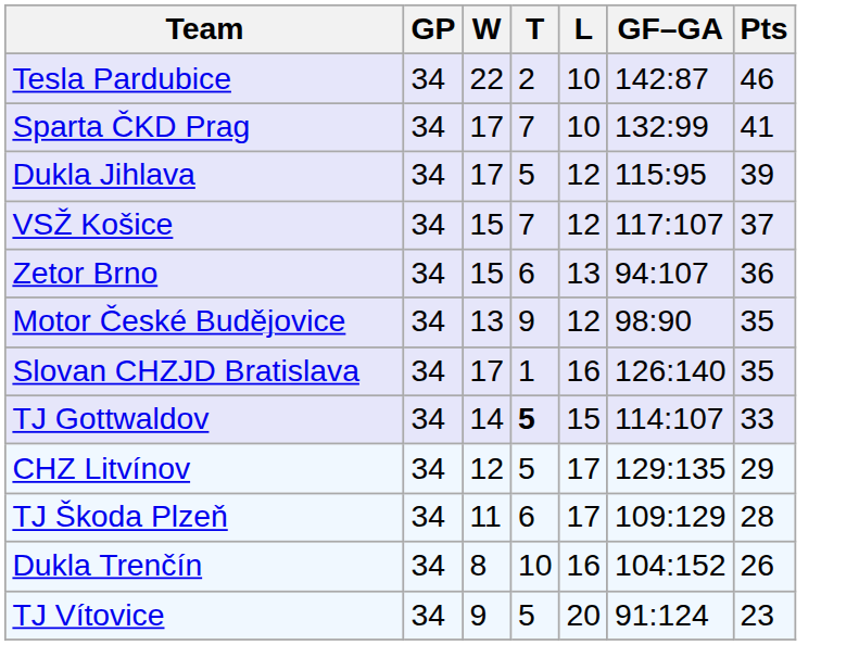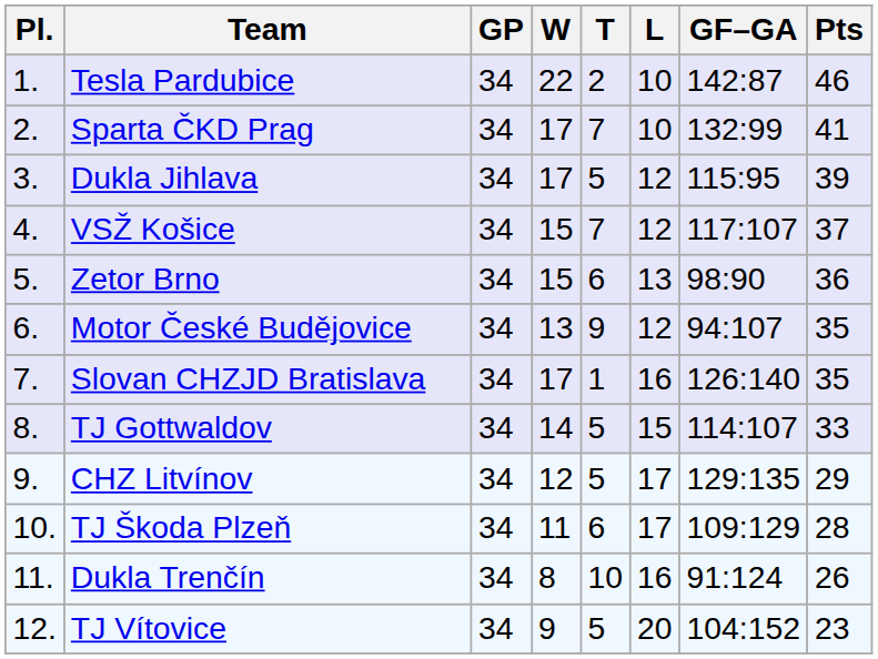 <table class="wikitable">
 <tr>
+<th>Pl.</th>
 <th width="200">Team</th>
 <th>GP</th>
 <th>W</th>
 <th>T</th>
 <th>L</th>
 <th>GF–GA</th>
 <th>Pts</th>
 </tr>
 <tr bgcolor="#e6e6fa">
+<td>1.</td>
 <td><a href='#'>Tesla Pardubice</a></td>
 <td>34</td>
 <td>22</td>
 <td>2</td>
 <td>10</td>
 <td>142:87</td>
 <td>46</td>
 </tr>
 <tr bgcolor="#e6e6fa">
+<td>2.</td>
 <td><a href='#'>Sparta ČKD Prag</a></td>
 <td>34</td>
 <td>17</td>
 <td>7</td>
 <td>10</td>
 <td>132:99</td>
 <td>41</td>
 </tr>
 <tr bgcolor="#e6e6fa">
+<td>3.</td>
 <td><a href='#'>Dukla Jihlava</a></td>
 <td>34</td>
 <td>17</td>
 <td>5</td>
 <td>12</td>
 <td>115:95</td>
 <td>39</td>
 </tr>
 <tr bgcolor="#e6e6fa">
+<td>4.</td>
 <td><a href='#'>VSŽ Košice</a></td>
 <td>34</td>
 <td>15</td>
 <td>7</td>
 <td>12</td>
 <td>117:107</td>
 <td>37</td>
 </tr>
 <tr bgcolor="#e6e6fa">
+<td>5.</td>
 <td><a href='#'>Zetor Brno</a></td>
 <td>34</td>
 <td>15</td>
 <td>6</td>
 <td>13</td>
-<td>94:107</td>
+<td>98:90</td>
 <td>36</td>
 </tr>
 <tr bgcolor="#e6e6fa">
+<td>6.</td>
 <td><a href='#'>Motor České Budějovice</a></td>
 <td>34</td>
 <td>13</td>
 <td>9</td>
 <td>12</td>
-<td>98:90</td>
+<td>94:107</td>
 <td>35</td>
 </tr>
 <tr bgcolor="#e6e6fa">
+<td>7.</td>
 <td><a href='#'>Slovan CHZJD Bratislava</a></td>
 <td>34</td>
 <td>17</td>
 <td>1</td>
 <td>16</td>
 <td>126:140</td>
 <td>35</td>
 </tr>
 <tr bgcolor="#e6e6fa">
+<td>8.</td>
 <td><a href='#'>TJ Gottwaldov</a></td>
 <td>34</td>
 <td>14</td>
-<td><strong>5</strong></td>
+<td>5</td>
 <td>15</td>
 <td>114:107</td>
 <td>33</td>
 </tr>
 <tr bgcolor="#f0f8ff">
+<td>9.</td>
 <td><a href='#'>CHZ Litvínov</a></td>
 <td>34</td>
 <td>12</td>
 <td>5</td>
 <td>17</td>
 <td>129:135</td>
 <td>29</td>
 </tr>
 <tr bgcolor="#f0f8ff">
+<td>10.</td>
 <td><a href='#'>TJ Škoda Plzeň</a></td>
 <td>34</td>
 <td>11</td>
 <td>6</td>
 <td>17</td>
 <td>109:129</td>
 <td>28</td>
 </tr>
 <tr bgcolor="#f0f8ff">
+<td>11.</td>
 <td><a href='#'>Dukla Trenčín</a></td>
 <td>34</td>
 <td>8</td>
 <td>10</td>
 <td>16</td>
-<td>104:152</td>
+<td>91:124</td>
 <td>26</td>
 </tr>
 <tr bgcolor="#f0f8ff">
+<td>12.</td>
 <td><a href='#'>TJ Vítovice</a></td>
 <td>34</td>
 <td>9</td>
 <td>5</td>
 <td>20</td>
-<td>91:124</td>
+<td>104:152</td>
 <td>23</td>
 </tr>
 </table>
